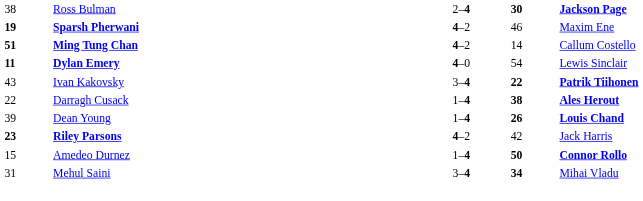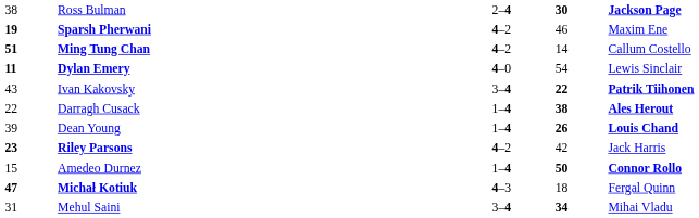 <table width="100%" cellspacing="5">
 <tr>
 <th width=5%></th>
 <th width=40%></th>
 <th width=10%></th>
 <th width=5%></th>
 <th width=40%></th>
 </tr>
 <tr>
 <td>38</td>
 <td> <a href='#'>Ross Bulman</a></td>
 <td align="center">2–<strong>4</strong></td>
 <td><strong>30</strong></td>
 <td> <strong><a href='#'>Jackson Page</a></strong></td>
 </tr>
 <tr>
 <td><strong>19</strong></td>
 <td> <strong><a href='#'>Sparsh Pherwani</a></strong></td>
 <td align="center"><strong>4</strong>–2</td>
 <td>46</td>
 <td> <a href='#'>Maxim Ene</a></td>
 </tr>
 <tr>
 <td><strong>51</strong></td>
 <td> <strong><a href='#'>Ming Tung Chan</a></strong></td>
 <td align="center"><strong>4</strong>–2</td>
 <td>14</td>
 <td> <a href='#'>Callum Costello</a></td>
 </tr>
 <tr>
 <td><strong>11</strong></td>
 <td> <strong><a href='#'>Dylan Emery</a></strong></td>
 <td align="center"><strong>4</strong>–0</td>
 <td>54</td>
 <td> <a href='#'>Lewis Sinclair</a></td>
 </tr>
 <tr>
 <td>43</td>
 <td> <a href='#'>Ivan Kakovsky</a></td>
 <td align="center">3–<strong>4</strong></td>
 <td><strong>22</strong></td>
 <td> <strong><a href='#'>Patrik Tiihonen</a></strong></td>
 </tr>
 <tr>
 <td>22</td>
 <td> <a href='#'>Darragh Cusack</a></td>
 <td align="center">1–<strong>4</strong></td>
 <td><strong>38</strong></td>
 <td> <strong><a href='#'>Ales Herout</a></strong></td>
 </tr>
 <tr>
 <td>39</td>
 <td> <a href='#'>Dean Young</a></td>
 <td align="center">1–<strong>4</strong></td>
 <td><strong>26</strong></td>
 <td> <strong><a href='#'>Louis Chand</a></strong></td>
 </tr>
 <tr>
 <td><strong>23</strong></td>
 <td> <strong><a href='#'>Riley Parsons</a></strong></td>
 <td align="center"><strong>4</strong>–2</td>
 <td>42</td>
 <td> <a href='#'>Jack Harris</a></td>
 </tr>
 <tr>
 <td>15</td>
 <td> <a href='#'>Amedeo Durnez</a></td>
 <td align="center">1–<strong>4</strong></td>
 <td><strong>50</strong></td>
 <td> <strong><a href='#'>Connor Rollo</a></strong></td>
 </tr>
 <tr>
+<td><strong>47</strong></td>
+<td> <strong><a href='#'>Michał Kotiuk</a></strong></td>
+<td align="center"><strong>4</strong>–3</td>
+<td>18</td>
+<td> <a href='#'>Fergal Quinn</a></td>
+</tr>
+<tr>
 <td>31</td>
 <td> <a href='#'>Mehul Saini</a></td>
 <td align="center">3–<strong>4</strong></td>
 <td><strong>34</strong></td>
 <td> <a href='#'>Mihai Vladu</a></td>
 </tr>
 </table>
